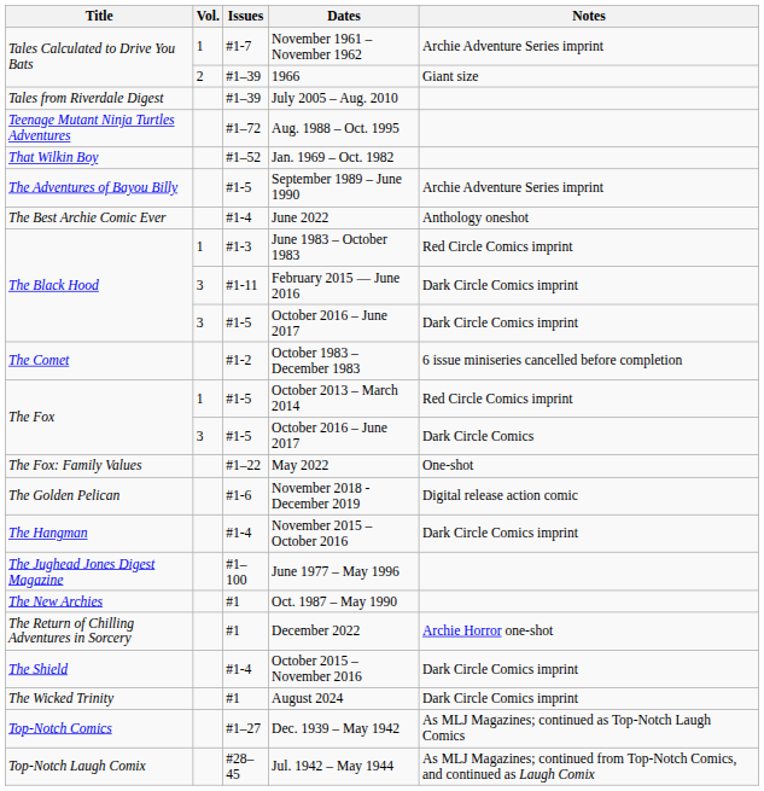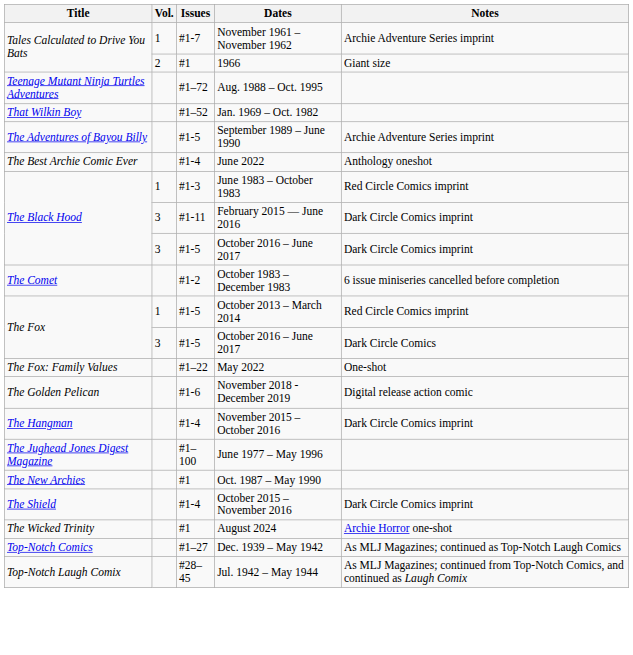 <table class="wikitable">
 <tr>
 <th>Title</th>
 <th>Vol.</th>
 <th>Issues</th>
 <th>Dates</th>
 <th>Notes</th>
 </tr>
 <tr>
 <td rowspan="2"><em>Tales Calculated to Drive You Bats</em></td>
 <td>1</td>
 <td>#1-7</td>
 <td>November 1961 – November 1962</td>
 <td>Archie Adventure Series imprint</td>
 </tr>
 <tr>
 <td>2</td>
-<td>#1–39</td>
+<td>#1</td>
 <td>1966</td>
 <td>Giant size</td>
-</tr>
-<tr>
-<td><em>Tales from Riverdale Digest</em></td>
-<td></td>
-<td>#1–39</td>
-<td>July 2005 – Aug. 2010</td>
-<td></td>
 </tr>
 <tr>
 <td><em><a href='#'>Teenage Mutant Ninja Turtles Adventures</a></em></td>
 <td></td>
 <td>#1–72</td>
 <td>Aug. 1988 – Oct. 1995</td>
 <td></td>
 </tr>
 <tr>
 <td><em><a href='#'>That Wilkin Boy</a></em></td>
 <td></td>
 <td>#1–52</td>
 <td>Jan. 1969 – Oct. 1982</td>
 <td></td>
 </tr>
 <tr>
 <td><em><a href='#'>The Adventures of Bayou Billy</a></em></td>
 <td></td>
 <td>#1-5</td>
 <td>September 1989 – June 1990</td>
 <td>Archie Adventure Series imprint</td>
 </tr>
 <tr>
 <td><em>The Best Archie Comic Ever</em></td>
 <td></td>
 <td>#1-4</td>
 <td>June 2022</td>
 <td>Anthology oneshot</td>
 </tr>
 <tr>
 <td rowspan="3"><em><a href='#'>The Black Hood</a></em></td>
 <td>1</td>
 <td>#1-3</td>
 <td>June 1983 – October 1983</td>
 <td>Red Circle Comics imprint</td>
 </tr>
 <tr>
 <td>3</td>
 <td>#1-11</td>
 <td>February 2015 — June 2016</td>
 <td>Dark Circle Comics imprint</td>
 </tr>
 <tr>
 <td>3</td>
 <td>#1-5</td>
 <td>October 2016 – June 2017</td>
 <td>Dark Circle Comics imprint</td>
 </tr>
 <tr>
 <td><em><a href='#'>The Comet</a></em></td>
 <td></td>
 <td>#1-2</td>
 <td>October 1983 – December 1983</td>
 <td>6 issue miniseries cancelled before completion</td>
 </tr>
 <tr>
 <td rowspan="2"><em>The Fox</em></td>
 <td>1</td>
 <td>#1-5</td>
 <td>October 2013 – March 2014</td>
 <td>Red Circle Comics imprint</td>
 </tr>
 <tr>
 <td>3</td>
 <td>#1-5</td>
 <td>October 2016 – June 2017</td>
 <td>Dark Circle Comics</td>
 </tr>
 <tr>
 <td><em>The Fox: Family Values</em></td>
 <td></td>
 <td>#1–22</td>
 <td>May 2022</td>
 <td>One-shot</td>
 </tr>
 <tr>
 <td><em>The Golden Pelican</em></td>
 <td></td>
 <td>#1-6</td>
 <td>November 2018 - December 2019</td>
 <td>Digital release action comic</td>
 </tr>
 <tr>
 <td><em><a href='#'>The Hangman</a></em></td>
 <td></td>
 <td>#1-4</td>
 <td>November 2015 – October 2016</td>
 <td>Dark Circle Comics imprint</td>
 </tr>
 <tr>
 <td><em><a href='#'>The Jughead Jones Digest Magazine</a></em></td>
 <td></td>
 <td>#1–100</td>
 <td>June 1977 – May 1996</td>
 <td></td>
 </tr>
 <tr>
 <td><em><a href='#'>The New Archies</a></em></td>
 <td></td>
 <td>#1</td>
 <td>Oct. 1987 – May 1990</td>
 <td></td>
 </tr>
 <tr>
-<td><em>The Return of Chilling Adventures in Sorcery</em></td>
-<td></td>
-<td>#1</td>
-<td>December 2022</td>
-<td><a href='#'>Archie Horror</a> one-shot</td>
-</tr>
-<tr>
 <td><em><a href='#'>The Shield</a></em></td>
 <td></td>
 <td>#1-4</td>
 <td>October 2015 – November 2016</td>
 <td>Dark Circle Comics imprint</td>
 </tr>
 <tr>
 <td><em>The Wicked Trinity</em></td>
 <td></td>
 <td>#1</td>
 <td>August 2024</td>
-<td>Dark Circle Comics imprint</td>
+<td><a href='#'>Archie Horror</a> one-shot</td>
 </tr>
 <tr>
 <td><em><a href='#'>Top-Notch Comics</a></em></td>
 <td></td>
 <td>#1–27</td>
 <td>Dec. 1939 – May 1942</td>
 <td>As MLJ Magazines; continued as Top-Notch Laugh Comics</td>
 </tr>
 <tr>
 <td><em>Top-Notch Laugh Comix</em></td>
 <td></td>
 <td>#28–45</td>
 <td>Jul. 1942 – May 1944</td>
 <td>As MLJ Magazines; continued from Top-Notch Comics, and continued as <em>Laugh Comix</em></td>
 </tr>
 </table>
